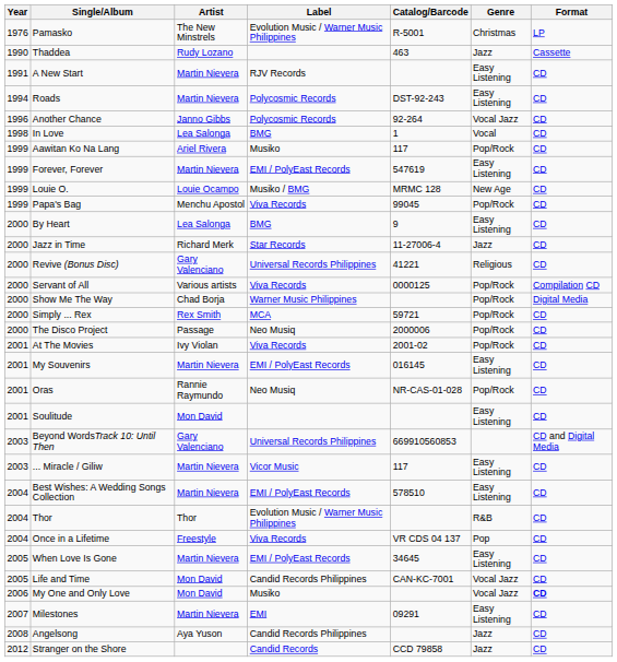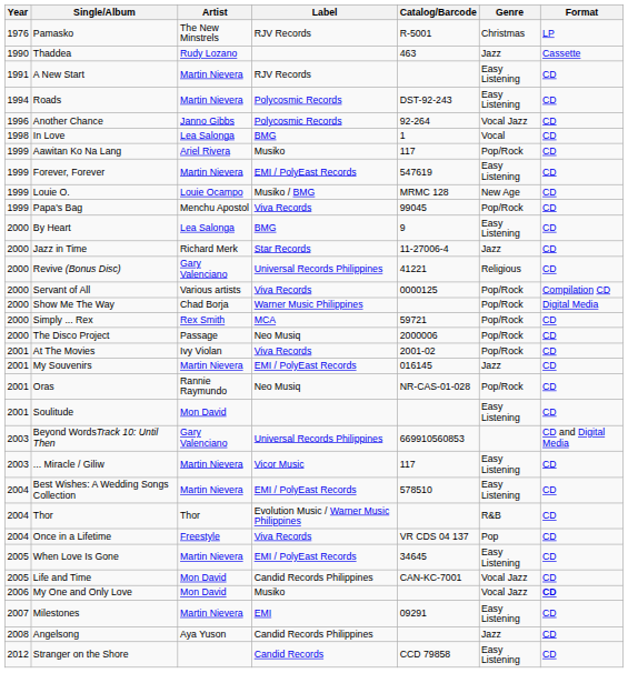 <table class="wikitable sortable mw-collapsible mw-collapsed" style="font-size:85%;">
 <tr>
 <th>Year</th>
 <th>Single/Album</th>
 <th>Artist</th>
 <th>Label</th>
 <th>Catalog/Barcode</th>
 <th>Genre</th>
 <th>Format</th>
 </tr>
 <tr>
 <td>1976</td>
 <td>Pamasko</td>
 <td>The New Minstrels</td>
-<td>Evolution Music / <a href='#'>Warner Music Philippines</a></td>
+<td>RJV Records</td>
 <td>R-5001</td>
 <td>Christmas</td>
 <td><a href='#'>LP</a></td>
 </tr>
 <tr>
 <td>1990</td>
 <td>Thaddea</td>
 <td><a href='#'>Rudy Lozano</a></td>
 <td></td>
 <td>463</td>
 <td>Jazz</td>
 <td><a href='#'>Cassette</a></td>
 </tr>
 <tr>
 <td>1991</td>
 <td>A New Start</td>
 <td><a href='#'>Martin Nievera</a></td>
 <td>RJV Records</td>
 <td></td>
 <td>Easy Listening</td>
 <td><a href='#'>CD</a></td>
 </tr>
 <tr>
 <td>1994</td>
 <td>Roads</td>
 <td><a href='#'>Martin Nievera</a></td>
 <td><a href='#'>Polycosmic Records</a></td>
 <td>DST-92-243</td>
 <td>Easy Listening</td>
 <td><a href='#'>CD</a></td>
 </tr>
 <tr>
 <td>1996</td>
 <td>Another Chance</td>
 <td><a href='#'>Janno Gibbs</a></td>
 <td><a href='#'>Polycosmic Records</a></td>
 <td>92-264</td>
 <td>Vocal Jazz</td>
 <td><a href='#'>CD</a></td>
 </tr>
 <tr>
 <td>1998</td>
 <td>In Love</td>
 <td><a href='#'>Lea Salonga</a></td>
 <td><a href='#'>BMG</a></td>
 <td>1</td>
 <td>Vocal</td>
 <td><a href='#'>CD</a></td>
 </tr>
 <tr>
 <td>1999</td>
 <td>Aawitan Ko Na Lang</td>
 <td><a href='#'>Ariel Rivera</a></td>
 <td>Musiko</td>
 <td>117</td>
 <td>Pop/Rock</td>
 <td><a href='#'>CD</a></td>
 </tr>
 <tr>
 <td>1999</td>
 <td>Forever, Forever</td>
 <td><a href='#'>Martin Nievera</a></td>
 <td><a href='#'>EMI / PolyEast Records</a></td>
 <td>547619</td>
 <td>Easy Listening</td>
 <td><a href='#'>CD</a></td>
 </tr>
 <tr>
 <td>1999</td>
 <td>Louie O.</td>
 <td><a href='#'>Louie Ocampo</a></td>
 <td>Musiko / <a href='#'>BMG</a></td>
 <td>MRMC 128</td>
 <td>New Age</td>
 <td><a href='#'>CD</a></td>
 </tr>
 <tr>
 <td>1999</td>
 <td>Papa's Bag</td>
 <td>Menchu Apostol</td>
 <td><a href='#'>Viva Records</a></td>
 <td>99045</td>
 <td>Pop/Rock</td>
 <td><a href='#'>CD</a></td>
 </tr>
 <tr>
 <td>2000</td>
 <td>By Heart</td>
 <td><a href='#'>Lea Salonga</a></td>
 <td><a href='#'>BMG</a></td>
 <td>9</td>
 <td>Easy Listening</td>
 <td><a href='#'>CD</a></td>
 </tr>
 <tr>
 <td>2000</td>
 <td>Jazz in Time</td>
 <td>Richard Merk</td>
 <td><a href='#'>Star Records</a></td>
 <td>11-27006-4</td>
 <td>Jazz</td>
 <td><a href='#'>CD</a></td>
 </tr>
 <tr>
 <td>2000</td>
 <td>Revive <em>(Bonus Disc)</em></td>
 <td><a href='#'>Gary Valenciano</a></td>
 <td><a href='#'>Universal Records Philippines</a></td>
 <td>41221</td>
 <td>Religious</td>
 <td><a href='#'>CD</a></td>
 </tr>
 <tr>
 <td>2000</td>
 <td>Servant of All</td>
 <td>Various artists</td>
 <td><a href='#'>Viva Records</a></td>
 <td>0000125</td>
 <td>Pop/Rock</td>
 <td><a href='#'>Compilation</a> <a href='#'>CD</a></td>
 </tr>
 <tr>
 <td>2000</td>
 <td>Show Me The Way</td>
 <td>Chad Borja</td>
 <td><a href='#'>Warner Music Philippines</a></td>
 <td></td>
 <td>Pop/Rock</td>
 <td><a href='#'>Digital Media</a></td>
 </tr>
 <tr>
 <td>2000</td>
 <td>Simply ... Rex</td>
 <td><a href='#'>Rex Smith</a></td>
 <td><a href='#'>MCA</a></td>
 <td>59721</td>
 <td>Pop/Rock</td>
 <td><a href='#'>CD</a></td>
 </tr>
 <tr>
 <td>2000</td>
 <td>The Disco Project</td>
 <td>Passage</td>
 <td>Neo Musiq</td>
 <td>2000006</td>
 <td>Pop/Rock</td>
 <td><a href='#'>CD</a></td>
 </tr>
 <tr>
 <td>2001</td>
 <td>At The Movies</td>
 <td>Ivy Violan</td>
 <td><a href='#'>Viva Records</a></td>
 <td>2001-02</td>
 <td>Pop/Rock</td>
 <td><a href='#'>CD</a></td>
 </tr>
 <tr>
 <td>2001</td>
 <td>My Souvenirs</td>
 <td><a href='#'>Martin Nievera</a></td>
 <td><a href='#'>EMI / PolyEast Records</a></td>
 <td>016145</td>
-<td>Easy Listening</td>
+<td>Jazz</td>
 <td><a href='#'>CD</a></td>
 </tr>
 <tr>
 <td>2001</td>
 <td>Oras</td>
 <td>Rannie Raymundo</td>
 <td>Neo Musiq</td>
 <td>NR-CAS-01-028</td>
 <td>Pop/Rock</td>
 <td><a href='#'>CD</a></td>
 </tr>
 <tr>
 <td>2001</td>
 <td>Soulitude</td>
 <td><a href='#'>Mon David</a></td>
 <td></td>
 <td></td>
 <td>Easy Listening</td>
 <td><a href='#'>CD</a></td>
 </tr>
 <tr>
 <td>2003</td>
 <td>Beyond Words<em>Track 10: Until Then</em></td>
 <td><a href='#'>Gary Valenciano</a></td>
 <td><a href='#'>Universal Records Philippines</a></td>
 <td>669910560853</td>
 <td></td>
 <td><a href='#'>CD</a> and <a href='#'>Digital Media</a></td>
 </tr>
 <tr>
 <td>2003</td>
 <td>... Miracle / Giliw</td>
 <td><a href='#'>Martin Nievera</a></td>
 <td><a href='#'>Vicor Music</a></td>
 <td>117</td>
 <td>Easy Listening</td>
 <td><a href='#'>CD</a></td>
 </tr>
 <tr>
 <td>2004</td>
 <td>Best Wishes: A Wedding Songs Collection</td>
 <td><a href='#'>Martin Nievera</a></td>
 <td><a href='#'>EMI / PolyEast Records</a></td>
 <td>578510</td>
 <td>Easy Listening</td>
 <td><a href='#'>CD</a></td>
 </tr>
 <tr>
 <td>2004</td>
 <td>Thor</td>
 <td>Thor</td>
 <td>Evolution Music / <a href='#'>Warner Music Philippines</a></td>
 <td></td>
 <td>R&B</td>
 <td><a href='#'>CD</a></td>
 </tr>
 <tr>
 <td>2004</td>
 <td>Once in a Lifetime</td>
 <td><a href='#'>Freestyle</a></td>
 <td><a href='#'>Viva Records</a></td>
 <td>VR CDS 04 137</td>
 <td>Pop</td>
 <td><a href='#'>CD</a></td>
 </tr>
 <tr>
 <td>2005</td>
 <td>When Love Is Gone</td>
 <td><a href='#'>Martin Nievera</a></td>
 <td><a href='#'>EMI / PolyEast Records</a></td>
 <td>34645</td>
 <td>Easy Listening</td>
 <td><a href='#'>CD</a></td>
 </tr>
 <tr>
 <td>2005</td>
 <td>Life and Time</td>
 <td><a href='#'>Mon David</a></td>
 <td>Candid Records Philippines</td>
 <td>CAN-KC-7001</td>
 <td>Vocal Jazz</td>
 <td><a href='#'>CD</a></td>
 </tr>
 <tr>
 <td>2006</td>
 <td>My One and Only Love</td>
 <td><a href='#'>Mon David</a></td>
 <td>Musiko</td>
 <td></td>
 <td>Vocal Jazz</td>
 <td><strong><a href='#'>CD</a></strong></td>
 </tr>
 <tr>
 <td>2007</td>
 <td>Milestones</td>
 <td><a href='#'>Martin Nievera</a></td>
 <td><a href='#'>EMI</a></td>
 <td>09291</td>
 <td>Easy Listening</td>
 <td><a href='#'>CD</a></td>
 </tr>
 <tr>
 <td>2008</td>
 <td>Angelsong</td>
 <td>Aya Yuson</td>
 <td>Candid Records Philippines</td>
 <td></td>
 <td>Jazz</td>
 <td><a href='#'>CD</a></td>
 </tr>
 <tr>
 <td>2012</td>
 <td>Stranger on the Shore</td>
 <td Stranger on the Shore></td>
 <td><a href='#'>Candid Records</a></td>
 <td>CCD 79858</td>
-<td>Jazz</td>
+<td>Easy Listening</td>
 <td><a href='#'>CD</a></td>
 </tr>
 </table>
